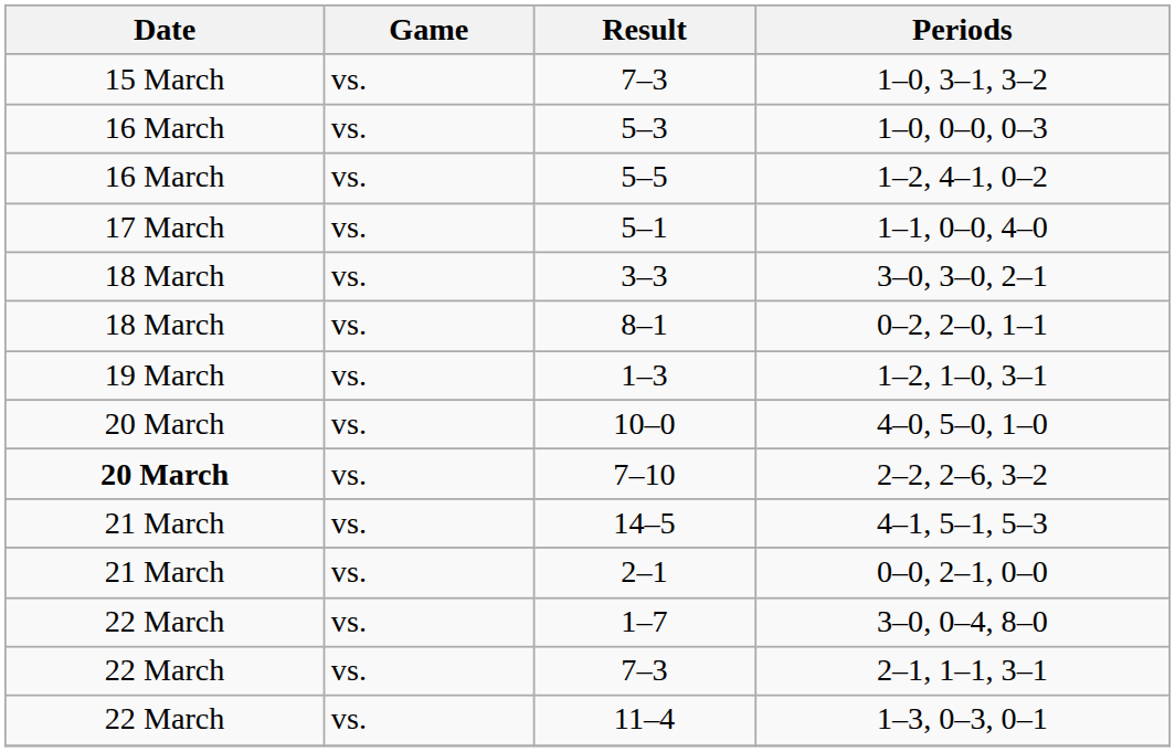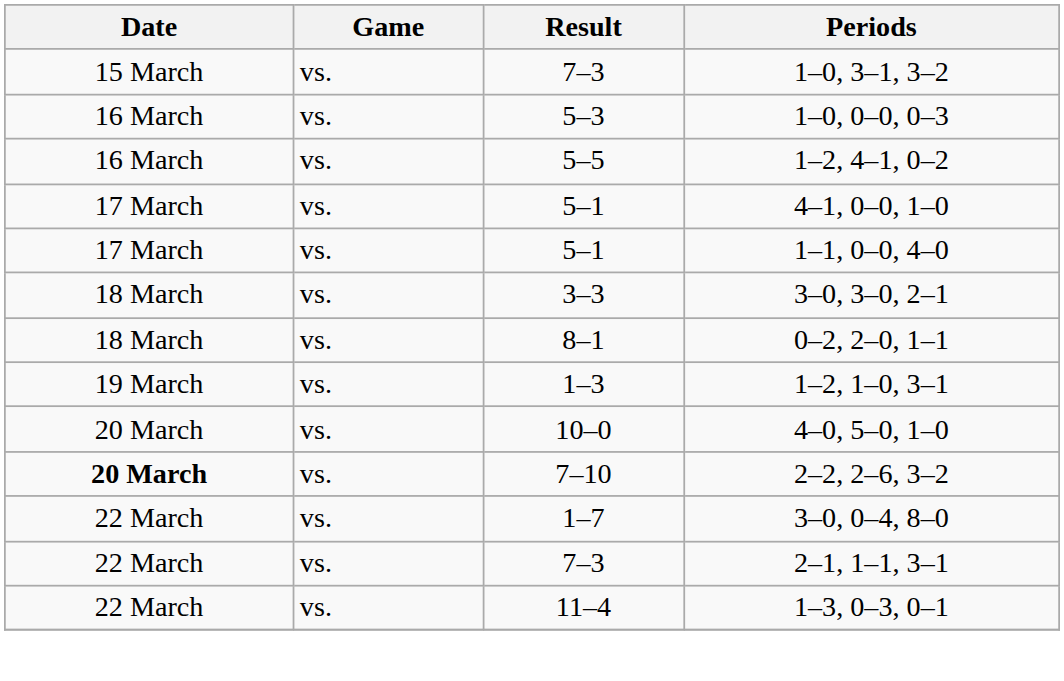 <table class="wikitable" style="text-align:center;" width="600px">
 <tr>
 <th>Date</th>
 <th>Game</th>
 <th>Result</th>
 <th>Periods</th>
 </tr>
 <tr>
 <td>15 March</td>
 <td align="left"> vs. </td>
 <td>7–3</td>
 <td>1–0, 3–1, 3–2</td>
 </tr>
 <tr>
 <td>16 March</td>
 <td align="left"> vs. </td>
 <td>5–3</td>
 <td>1–0, 0–0, 0–3</td>
 </tr>
 <tr>
 <td>16 March</td>
 <td align="left"> vs. </td>
 <td>5–5</td>
 <td>1–2, 4–1, 0–2</td>
+</tr>
+<tr>
+<td>17 March</td>
+<td align="left"> vs. </td>
+<td>5–1</td>
+<td>4–1, 0–0, 1–0</td>
 </tr>
 <tr>
 <td>17 March</td>
 <td align="left"> vs. </td>
 <td>5–1</td>
 <td>1–1, 0–0, 4–0</td>
 </tr>
 <tr>
 <td>18 March</td>
 <td align="left"> vs. </td>
 <td>3–3</td>
 <td>3–0, 3–0, 2–1</td>
 </tr>
 <tr>
 <td>18 March</td>
 <td align="left"> vs. </td>
 <td>8–1</td>
 <td>0–2, 2–0, 1–1</td>
 </tr>
 <tr>
 <td>19 March</td>
 <td align="left"> vs. </td>
 <td>1–3</td>
 <td>1–2, 1–0, 3–1</td>
 </tr>
 <tr>
 <td>20 March</td>
 <td align="left"> vs. </td>
 <td>10–0</td>
 <td>4–0, 5–0, 1–0</td>
 </tr>
 <tr>
 <td><strong>20 March</strong></td>
 <td align="left"> vs. </td>
 <td>7–10</td>
 <td>2–2, 2–6, 3–2</td>
 </tr>
 <tr>
-<td>21 March</td>
-<td align="left"> vs. </td>
-<td>14–5</td>
-<td>4–1, 5–1, 5–3</td>
-</tr>
-<tr>
-<td>21 March</td>
-<td align="left"> vs. </td>
-<td>2–1</td>
-<td>0–0, 2–1, 0–0</td>
-</tr>
-<tr>
 <td>22 March</td>
 <td align="left"> vs. </td>
 <td>1–7</td>
 <td>3–0, 0–4, 8–0</td>
 </tr>
 <tr>
 <td>22 March</td>
 <td align="left"> vs. </td>
 <td>7–3</td>
 <td>2–1, 1–1, 3–1</td>
 </tr>
 <tr>
 <td>22 March</td>
 <td align="left"> vs. </td>
 <td>11–4</td>
 <td>1–3, 0–3, 0–1</td>
 </tr>
 <tr>
 </tr>
 </table>
